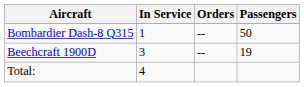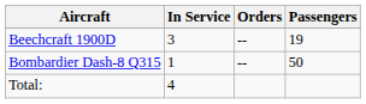 <table class="wikitable sortable">
 <tr>
 <th>Aircraft</th>
 <th>In Service</th>
 <th>Orders</th>
 <th>Passengers</th>
 </tr>
 <tr>
 </tr>
 <tr>
+<td><a href='#'>Beechcraft 1900D</a></td>
+<td>3</td>
+<td>--</td>
+<td>19</td>
+</tr>
+<tr>
 <td><a href='#'>Bombardier Dash-8 Q315</a></td>
 <td>1</td>
 <td>--</td>
 <td>50</td>
-</tr>
-<tr>
-<td><a href='#'>Beechcraft 1900D</a></td>
-<td>3</td>
-<td>--</td>
-<td>19</td>
 </tr>
 <tr>
 <td>Total:</td>
 <td>4</td>
 <td></td>
 </tr>
 </table>
